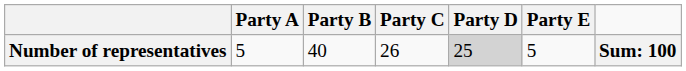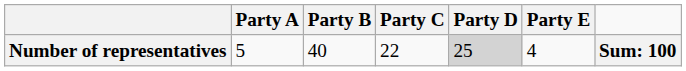 <table class="wikitable">
 <tr>
 <th></th>
 <th>Party A</th>
 <th>Party B</th>
 <th>Party C</th>
 <th>Party D</th>
 <th>Party E</th>
 </tr>
 <tr>
 <th>Number of representatives</th>
 <td>5</td>
 <td>40</td>
-<td>26</td>
+<td>22</td>
 <td style="background: lightgrey;">25</td>
-<td>5</td>
+<td>4</td>
 <th>Sum: 100</th>
 </tr>
 </table>
